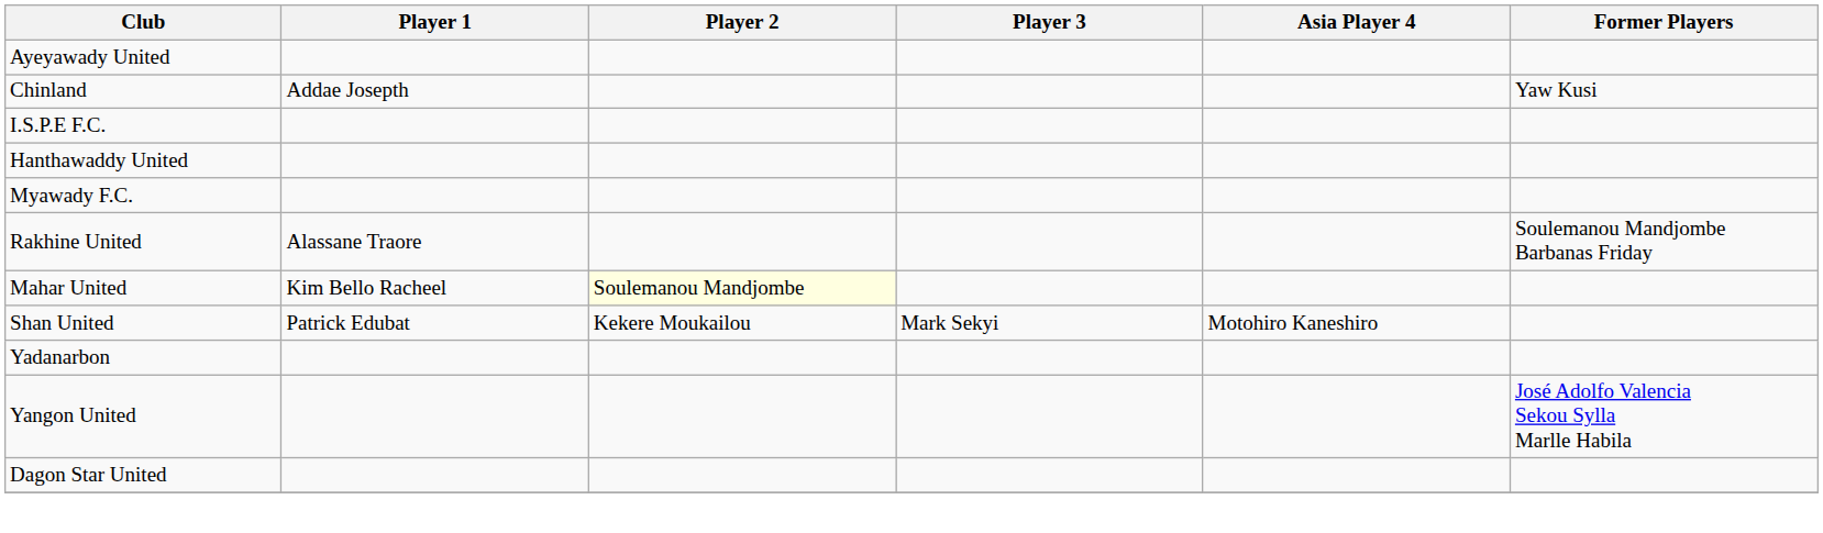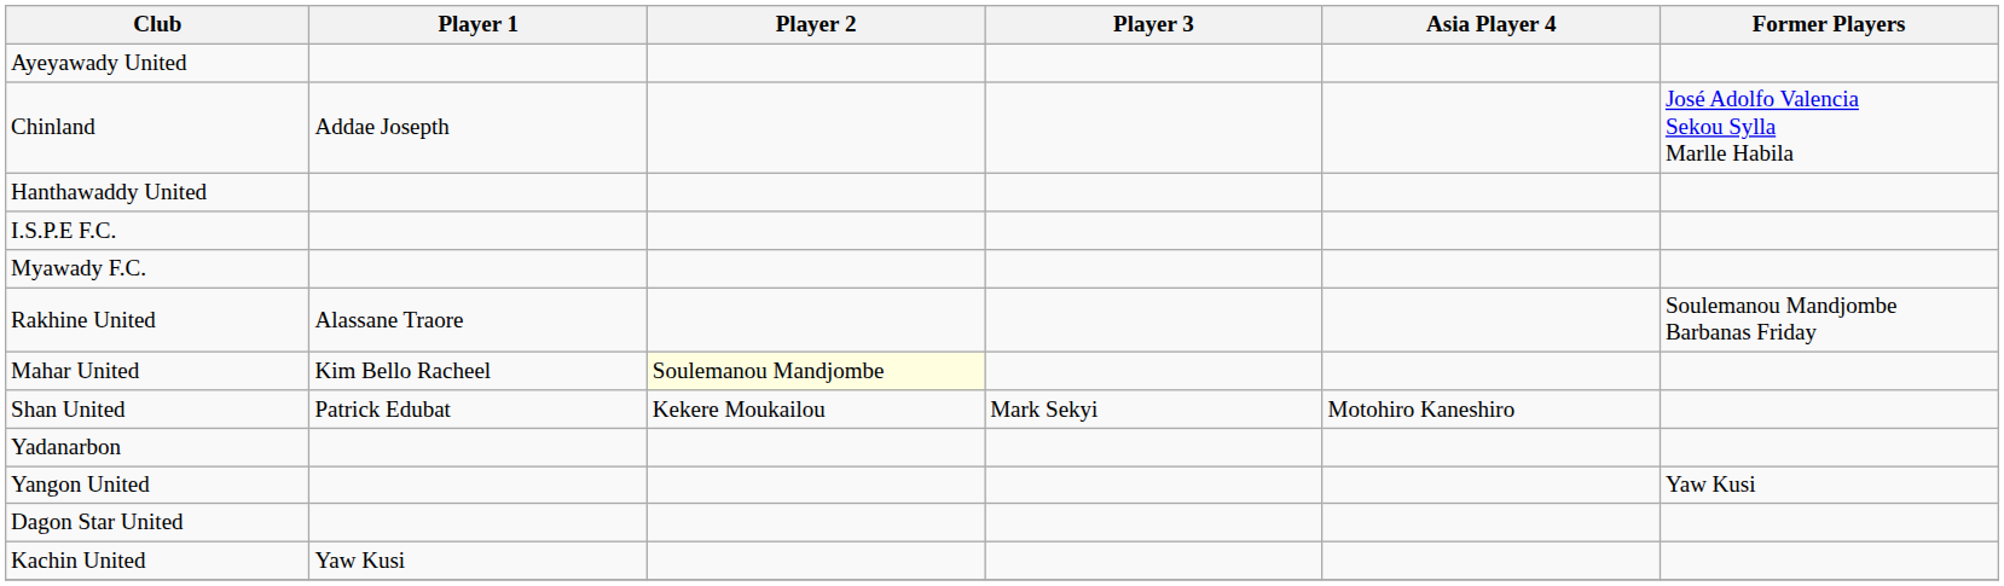 <table class="wikitable sortable" style="font-size:90%;">
 <tr>
 <th style="width:9%">Club</th>
 <th style="width:10%">Player 1</th>
 <th style="width:10%">Player 2</th>
 <th style="width:10%">Player 3</th>
 <th style="width:10%">Asia Player 4</th>
 <th style="width:10%">Former Players</th>
 </tr>
 <tr>
 <td>Ayeyawady United</td>
 <td></td>
 <td></td>
 <td></td>
 <td></td>
 <td></td>
 </tr>
 <tr>
 <td>Chinland</td>
 <td> Addae Josepth</td>
 <td></td>
 <td></td>
 <td></td>
-<td> Yaw Kusi</td>
+<td> <a href='#'>José Adolfo Valencia</a> <br> <a href='#'>Sekou Sylla</a><br> Marlle Habila</td>
 </tr>
 <tr>
-<td>I.S.P.E F.C.</td>
+<td>Hanthawaddy United</td>
 <td></td>
 <td></td>
 <td></td>
 <td></td>
 <td></td>
 </tr>
 <tr>
-<td>Hanthawaddy United</td>
+<td>I.S.P.E F.C.</td>
 <td></td>
 <td></td>
 <td></td>
 <td></td>
 <td></td>
 </tr>
 <tr>
 <td>Myawady F.C.</td>
 <td></td>
 <td></td>
 <td></td>
 <td></td>
 <td></td>
 </tr>
 <tr>
 <td>Rakhine United</td>
 <td> Alassane Traore</td>
 <td></td>
 <td></td>
 <td></td>
 <td> Soulemanou Mandjombe<br> Barbanas Friday</td>
 </tr>
 <tr>
 <td>Mahar United</td>
 <td> Kim Bello Racheel</td>
 <td style="background: lightyellow;">  Soulemanou Mandjombe</td>
 <td></td>
 <td></td>
 <td></td>
 </tr>
 <tr>
 <td>Shan United</td>
 <td> Patrick Edubat</td>
 <td> Kekere Moukailou</td>
 <td> Mark Sekyi</td>
 <td> Motohiro Kaneshiro</td>
 <td></td>
 </tr>
 <tr>
 <td>Yadanarbon</td>
 <td></td>
 <td></td>
 <td></td>
 <td></td>
 <td></td>
 </tr>
 <tr>
 <td>Yangon United</td>
 <td></td>
 <td></td>
 <td></td>
 <td></td>
-<td> <a href='#'>José Adolfo Valencia</a> <br> <a href='#'>Sekou Sylla</a><br> Marlle Habila</td>
+<td> Yaw Kusi</td>
 </tr>
 <tr>
 <td>Dagon Star United</td>
 <td></td>
 <td></td>
 <td></td>
 <td></td>
 <td></td>
 </tr>
 <tr>
+<td>Kachin United</td>
+<td> Yaw Kusi</td>
+<td></td>
+<td></td>
+<td></td>
+<td></td>
+</tr>
+<tr>
 </tr>
 </table>
